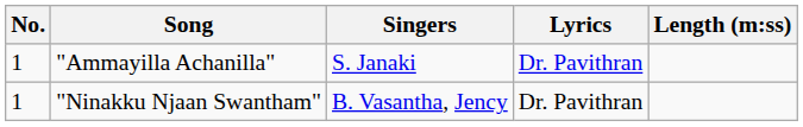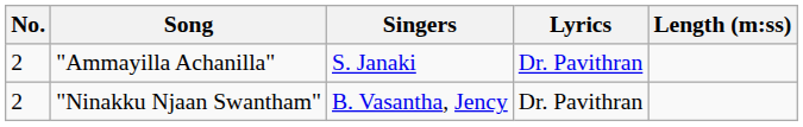 <table class="wikitable" style="font-size:95%;">
 <tr>
 <th>No.</th>
 <th>Song</th>
 <th>Singers</th>
 <th>Lyrics</th>
 <th>Length (m:ss)</th>
 </tr>
 <tr>
-<td>1</td>
+<td>2</td>
 <td>"Ammayilla Achanilla"</td>
 <td><a href='#'>S. Janaki</a></td>
 <td><a href='#'>Dr. Pavithran</a></td>
 <td></td>
 </tr>
 <tr>
-<td>1</td>
+<td>2</td>
 <td>"Ninakku Njaan Swantham"</td>
 <td><a href='#'>B. Vasantha</a>, <a href='#'>Jency</a></td>
 <td>Dr. Pavithran</td>
 <td></td>
 </tr>
 </table>
